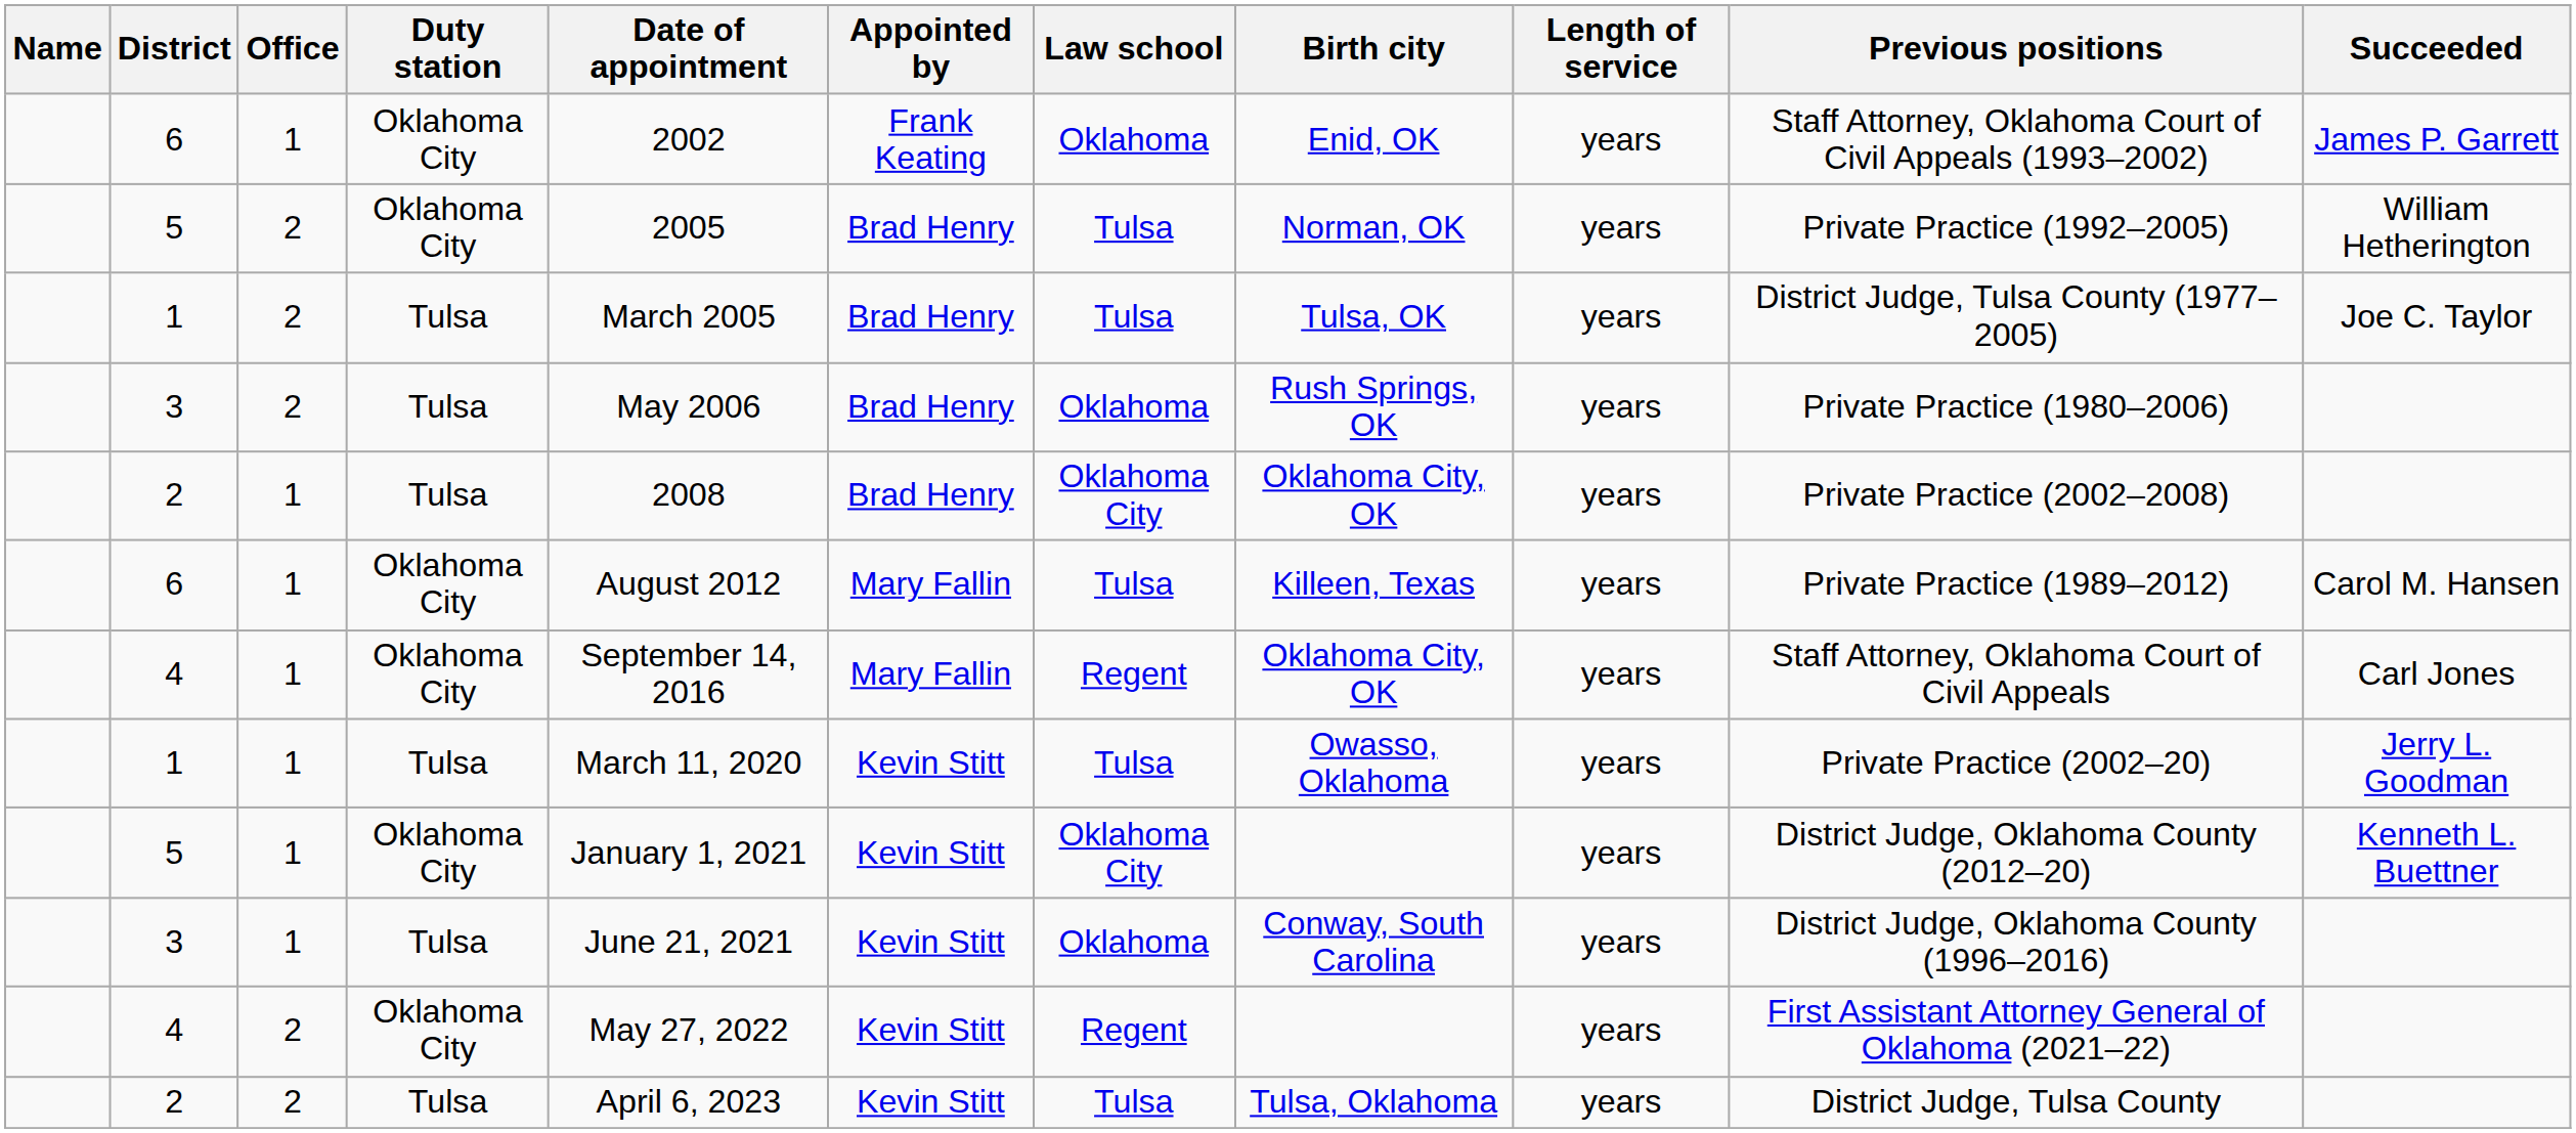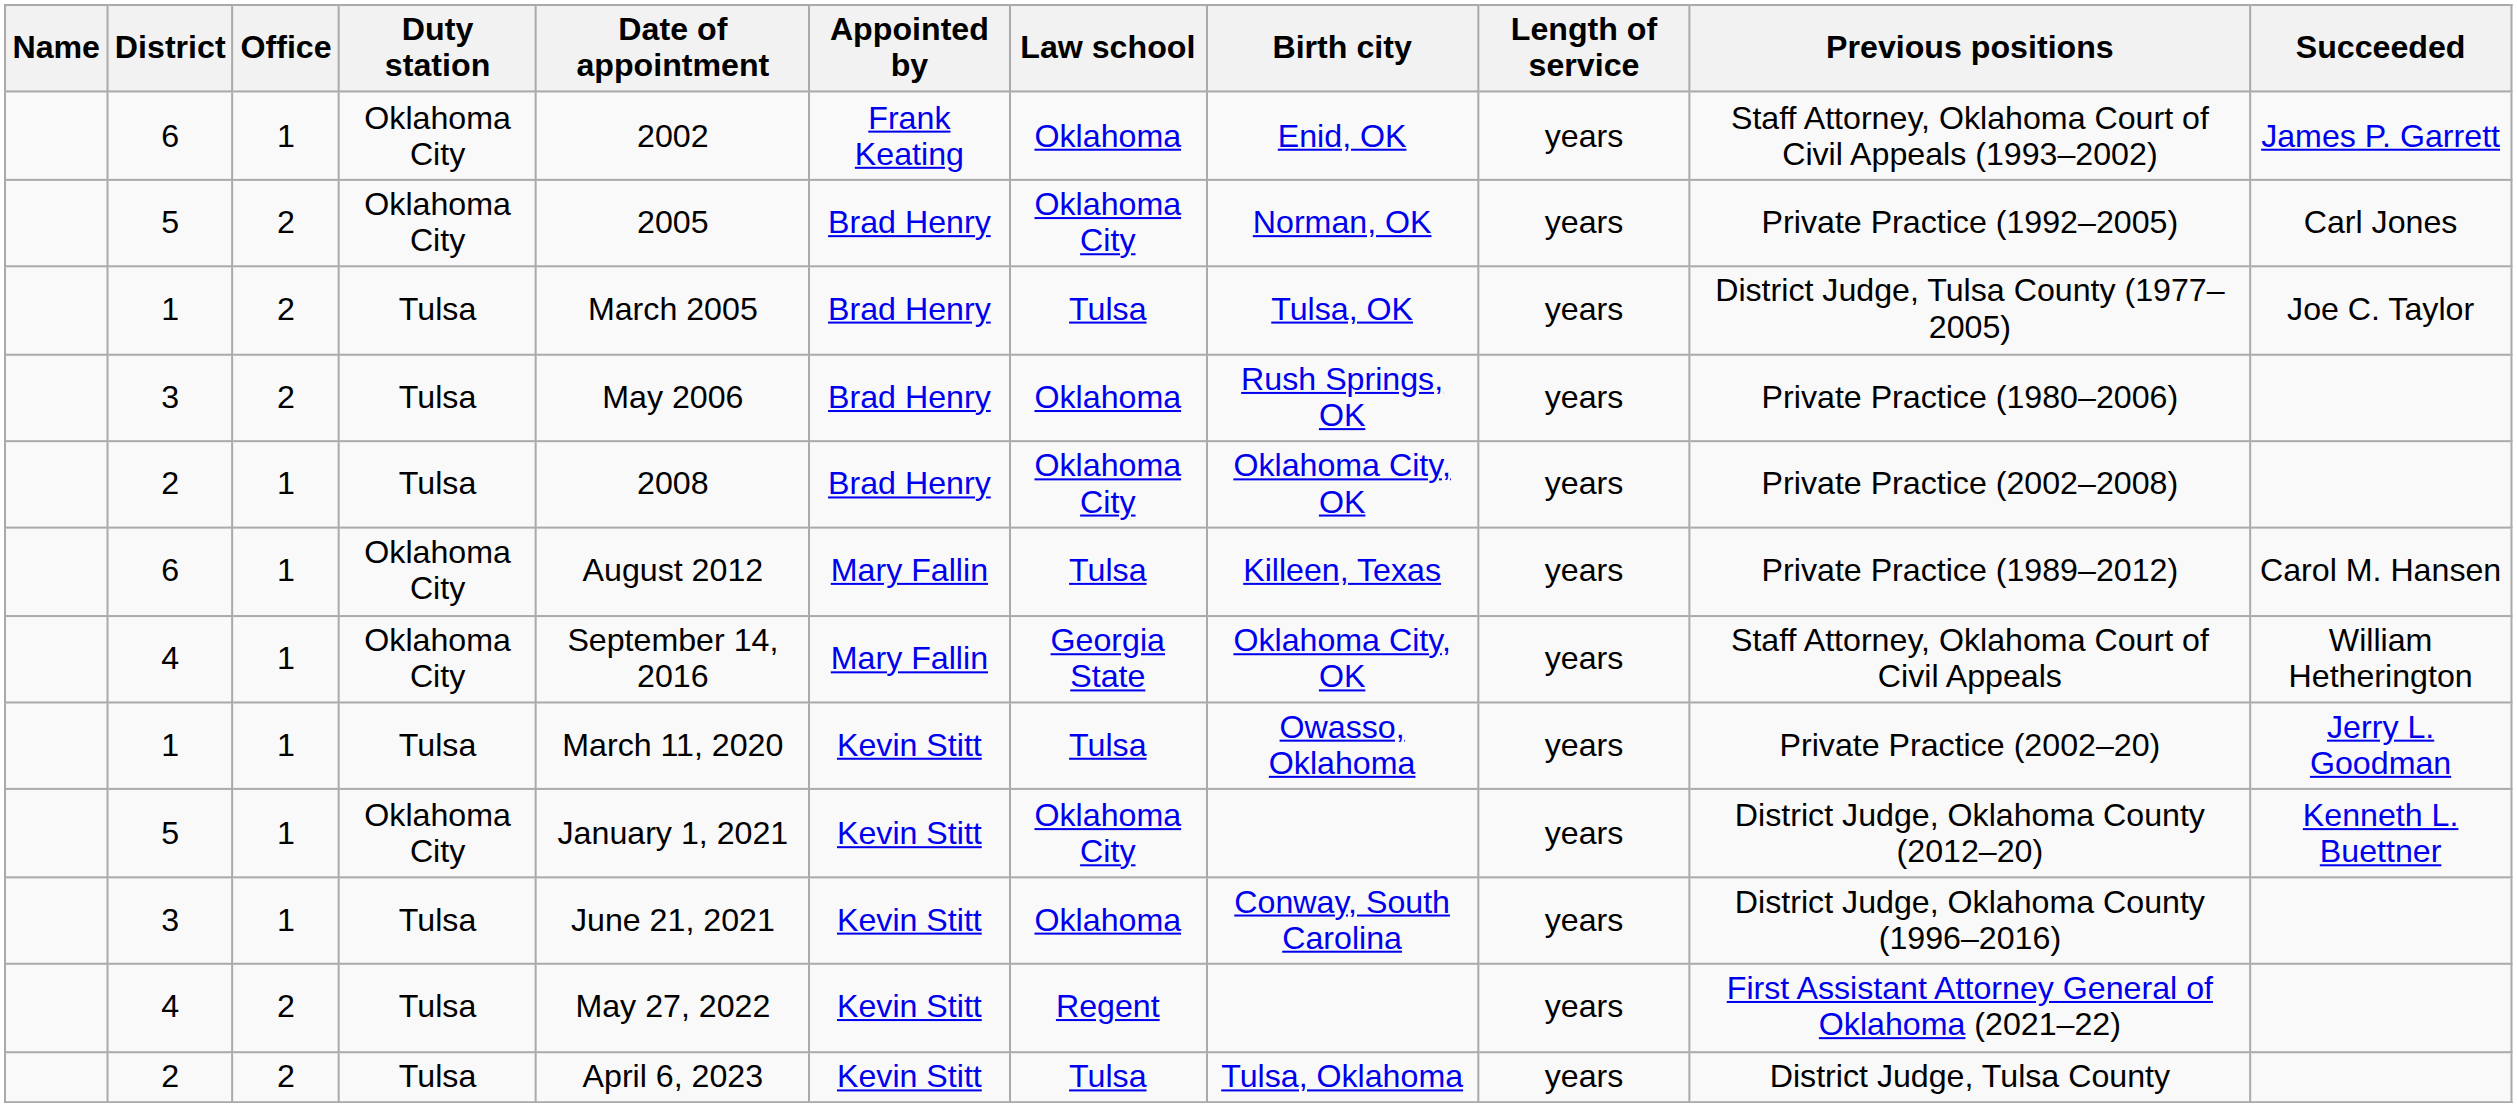 <table class="wikitable sortable" style="text-align:center">
 <tr>
 <th>Name</th>
 <th>District</th>
 <th>Office</th>
 <th>Duty station</th>
 <th>Date of appointment</th>
 <th>Appointed by</th>
 <th>Law school</th>
 <th>Birth city</th>
 <th>Length of service</th>
 <th class="unsortable">Previous positions</th>
 <th>Succeeded</th>
 </tr>
 <tr>
 <td></td>
 <td>6</td>
 <td>1</td>
 <td>Oklahoma City</td>
 <td>2002</td>
 <td><a href='#'>Frank Keating</a></td>
 <td><a href='#'>Oklahoma</a></td>
 <td><a href='#'>Enid, OK</a></td>
 <td> years</td>
 <td>Staff Attorney, Oklahoma Court of Civil Appeals (1993–2002)</td>
 <td><a href='#'>James P. Garrett</a></td>
 </tr>
 <tr>
 <td></td>
 <td>5</td>
 <td>2</td>
 <td>Oklahoma City</td>
 <td>2005</td>
 <td><a href='#'>Brad Henry</a></td>
-<td><a href='#'>Tulsa</a></td>
+<td><a href='#'>Oklahoma City</a></td>
 <td><a href='#'>Norman, OK</a></td>
 <td> years</td>
 <td>Private Practice (1992–2005)</td>
-<td>William Hetherington</td>
+<td>Carl Jones</td>
 </tr>
 <tr>
 <td></td>
 <td>1</td>
 <td>2</td>
 <td>Tulsa</td>
 <td>March 2005</td>
 <td><a href='#'>Brad Henry</a></td>
 <td><a href='#'>Tulsa</a></td>
 <td><a href='#'>Tulsa, OK</a></td>
 <td> years</td>
 <td>District Judge, Tulsa County (1977–2005)</td>
 <td>Joe C. Taylor</td>
 </tr>
 <tr>
 <td></td>
 <td>3</td>
 <td>2</td>
 <td>Tulsa</td>
 <td>May 2006</td>
 <td><a href='#'>Brad Henry</a></td>
 <td><a href='#'>Oklahoma</a></td>
 <td><a href='#'>Rush Springs, OK</a></td>
 <td> years</td>
 <td>Private Practice (1980–2006)</td>
 <td></td>
 </tr>
 <tr>
 <td></td>
 <td>2</td>
 <td>1</td>
 <td>Tulsa</td>
 <td>2008</td>
 <td><a href='#'>Brad Henry</a></td>
 <td><a href='#'>Oklahoma City</a></td>
 <td><a href='#'>Oklahoma City, OK</a></td>
 <td> years</td>
 <td>Private Practice (2002–2008)</td>
 <td></td>
 </tr>
 <tr>
 <td></td>
 <td>6</td>
 <td>1</td>
 <td>Oklahoma City</td>
 <td>August 2012</td>
 <td><a href='#'>Mary Fallin</a></td>
 <td><a href='#'>Tulsa</a></td>
 <td><a href='#'>Killeen, Texas</a></td>
 <td> years</td>
 <td>Private Practice (1989–2012)</td>
 <td>Carol M. Hansen</td>
 </tr>
 <tr>
 <td></td>
 <td>4</td>
 <td>1</td>
 <td>Oklahoma City</td>
 <td>September 14, 2016</td>
 <td><a href='#'>Mary Fallin</a></td>
-<td><a href='#'>Regent</a></td>
+<td><a href='#'>Georgia State</a></td>
 <td><a href='#'>Oklahoma City, OK</a></td>
 <td> years</td>
 <td>Staff Attorney, Oklahoma Court of Civil Appeals</td>
-<td>Carl Jones</td>
+<td>William Hetherington</td>
 </tr>
 <tr>
 <td></td>
 <td>1</td>
 <td>1</td>
 <td>Tulsa</td>
 <td>March 11, 2020</td>
 <td><a href='#'>Kevin Stitt</a></td>
 <td><a href='#'>Tulsa</a></td>
 <td><a href='#'>Owasso, Oklahoma</a></td>
 <td> years</td>
 <td>Private Practice (2002–20)</td>
 <td><a href='#'>Jerry L. Goodman</a></td>
 </tr>
 <tr>
 <td></td>
 <td>5</td>
 <td>1</td>
 <td>Oklahoma City</td>
 <td>January 1, 2021</td>
 <td><a href='#'>Kevin Stitt</a></td>
 <td><a href='#'>Oklahoma City</a></td>
 <td></td>
 <td> years</td>
 <td>District Judge, Oklahoma County (2012–20)</td>
 <td><a href='#'>Kenneth L. Buettner</a></td>
 </tr>
 <tr>
 <td></td>
 <td>3</td>
 <td>1</td>
 <td>Tulsa</td>
 <td>June 21, 2021</td>
 <td><a href='#'>Kevin Stitt</a></td>
 <td><a href='#'>Oklahoma</a></td>
 <td><a href='#'>Conway, South Carolina</a></td>
 <td> years</td>
 <td>District Judge, Oklahoma County (1996–2016)</td>
 <td></td>
 </tr>
 <tr>
 <td></td>
 <td>4</td>
 <td>2</td>
-<td>Oklahoma City</td>
+<td>Tulsa</td>
 <td>May 27, 2022</td>
 <td><a href='#'>Kevin Stitt</a></td>
 <td><a href='#'>Regent</a></td>
 <td></td>
 <td> years</td>
 <td><a href='#'>First Assistant Attorney General of Oklahoma</a> (2021–22)</td>
 <td></td>
 </tr>
 <tr>
 <td></td>
 <td>2</td>
 <td>2</td>
 <td>Tulsa</td>
 <td>April 6, 2023</td>
 <td><a href='#'>Kevin Stitt</a></td>
 <td><a href='#'>Tulsa</a></td>
 <td><a href='#'>Tulsa, Oklahoma</a></td>
 <td> years</td>
 <td>District Judge, Tulsa County</td>
 <td></td>
 </tr>
 <tr>
 </tr>
 </table>
